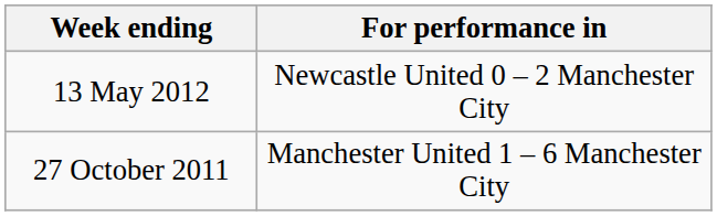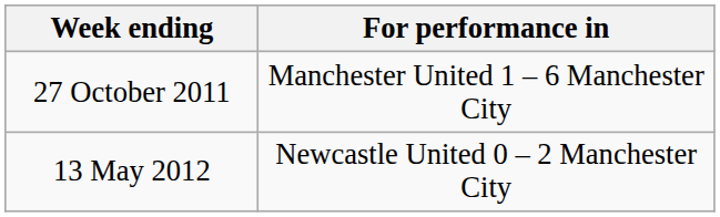 <table class="wikitable" style="text-align:center">
 <tr>
 <th style="width:130px;">Week ending</th>
 <th style="width:240px;">For performance in</th>
 </tr>
 <tr>
+<td>27 October 2011</td>
+<td style="text-align:center;">Manchester United 1 – 6 Manchester City</td>
+</tr>
+<tr>
 <td>13 May 2012</td>
 <td style="text-align:center;">Newcastle United 0 – 2 Manchester City</td>
 </tr>
-<tr>
-<td>27 October 2011</td>
-<td style="text-align:center;">Manchester United 1 – 6 Manchester City</td>
-</tr>
 </table>
